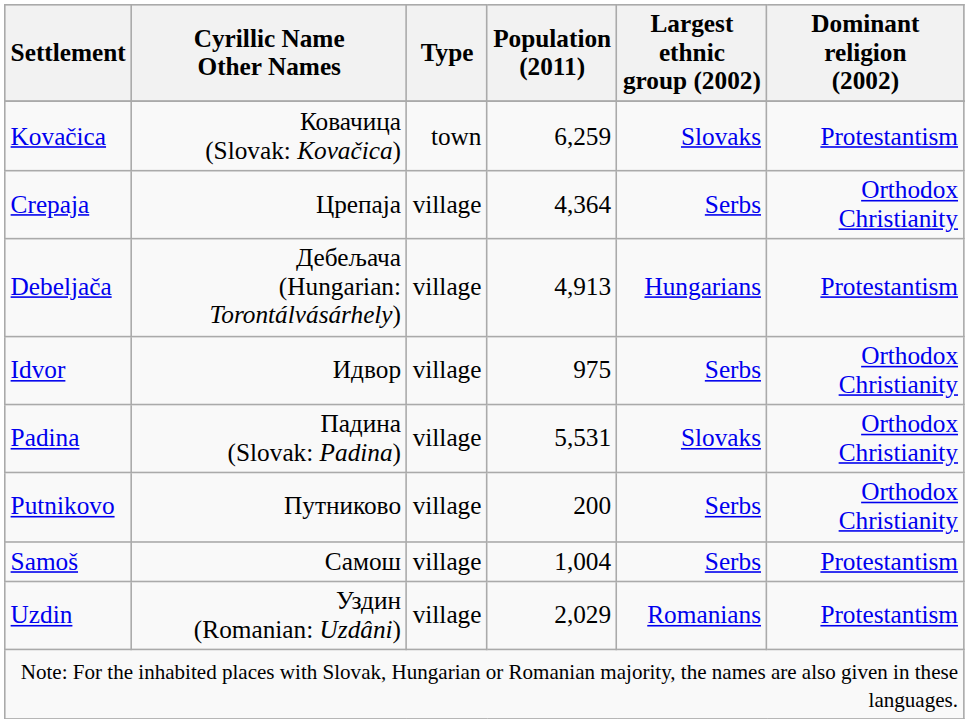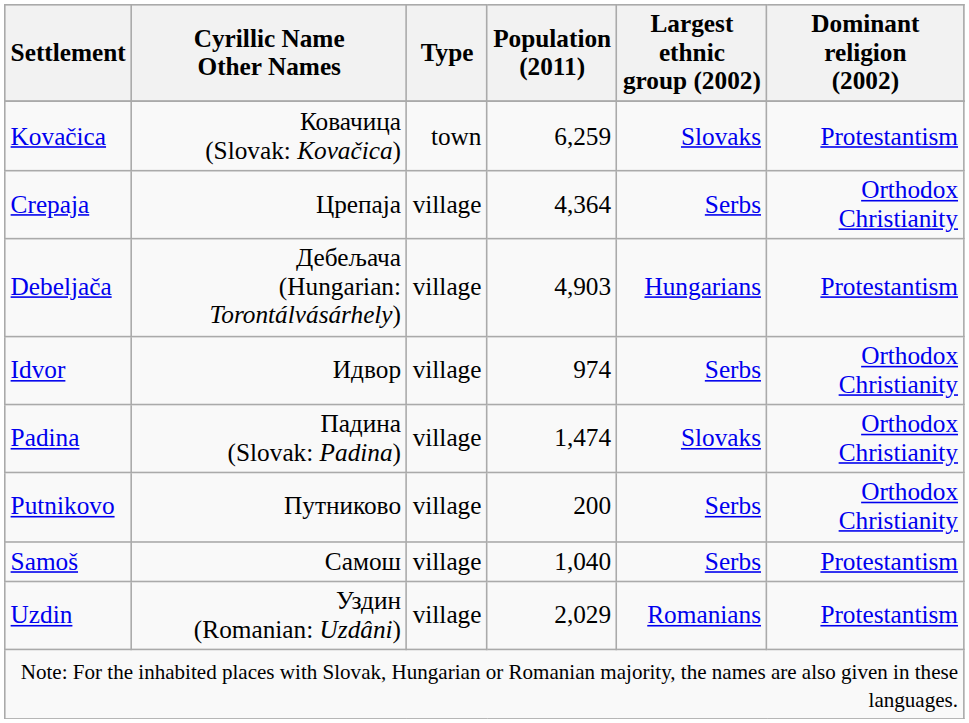 <table class="wikitable" style="text-align: right;">
 <tr bgcolor="#e0e0e0">
 <th rowspan="1">Settlement</th>
 <th colspan="1">Cyrillic Name<br>Other Names</th>
 <th colspan="1">Type</th>
 <th colspan="1">Population<br>(2011)</th>
 <th colspan="1">Largest ethnic<br>group (2002)</th>
 <th colspan="1">Dominant religion<br>(2002)</th>
 </tr>
 <tr bgcolor="#e0e0e0">
 </tr>
 <tr>
 <td align="left"><a href='#'>Kovačica</a></td>
 <td>Ковачица<br>(Slovak: <em>Kovačica</em>)</td>
 <td>town</td>
 <td>6,259</td>
 <td><a href='#'>Slovaks</a></td>
 <td><a href='#'>Protestantism</a></td>
 </tr>
 <tr>
 <td align="left"><a href='#'>Crepaja</a></td>
 <td>Црепаја</td>
 <td>village</td>
 <td>4,364</td>
 <td><a href='#'>Serbs</a></td>
 <td><a href='#'>Orthodox Christianity</a></td>
 </tr>
 <tr>
 <td align="left"><a href='#'>Debeljača</a></td>
 <td>Дебељача<br>(Hungarian: <em>Torontálvásárhely</em>)</td>
 <td>village</td>
-<td>4,913</td>
+<td>4,903</td>
 <td><a href='#'>Hungarians</a></td>
 <td><a href='#'>Protestantism</a></td>
 </tr>
 <tr>
 <td align="left"><a href='#'>Idvor</a></td>
 <td>Идвор</td>
 <td>village</td>
-<td>975</td>
+<td>974</td>
 <td><a href='#'>Serbs</a></td>
 <td><a href='#'>Orthodox Christianity</a></td>
 </tr>
 <tr>
 <td align="left"><a href='#'>Padina</a></td>
 <td>Падина<br>(Slovak: <em>Padina</em>)</td>
 <td>village</td>
-<td>5,531</td>
+<td>1,474</td>
 <td><a href='#'>Slovaks</a></td>
 <td><a href='#'>Orthodox Christianity</a></td>
 </tr>
 <tr>
 <td align="left"><a href='#'>Putnikovo</a></td>
 <td>Путниково</td>
 <td>village</td>
 <td>200</td>
 <td><a href='#'>Serbs</a></td>
 <td><a href='#'>Orthodox Christianity</a></td>
 </tr>
 <tr>
 <td align="left"><a href='#'>Samoš</a></td>
 <td>Самош</td>
 <td>village</td>
-<td>1,004</td>
+<td>1,040</td>
 <td><a href='#'>Serbs</a></td>
 <td><a href='#'>Protestantism</a></td>
 </tr>
 <tr>
 <td align="left"><a href='#'>Uzdin</a></td>
 <td>Уздин<br>(Romanian: <em>Uzdâni</em>)</td>
 <td>village</td>
 <td>2,029</td>
 <td><a href='#'>Romanians</a></td>
 <td><a href='#'>Protestantism</a></td>
 </tr>
 <tr>
 <td colspan="19"><small>Note: For the inhabited places with Slovak, Hungarian or Romanian majority, the names are also given in these languages.</small></td>
 </tr>
 </table>
